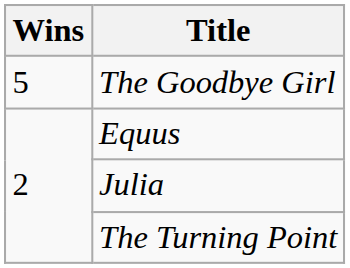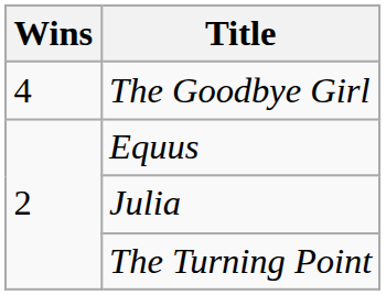 <table class="wikitable">
 <tr>
 <th>Wins</th>
 <th>Title</th>
 </tr>
 <tr>
-<td>5</td>
+<td>4</td>
 <td><em>The Goodbye Girl</em></td>
 </tr>
 <tr>
 <td rowspan="3">2</td>
 <td><em>Equus</em></td>
 </tr>
 <tr>
 <td><em>Julia</em></td>
 </tr>
 <tr>
 <td><em>The Turning Point</em></td>
 </tr>
 </table>
